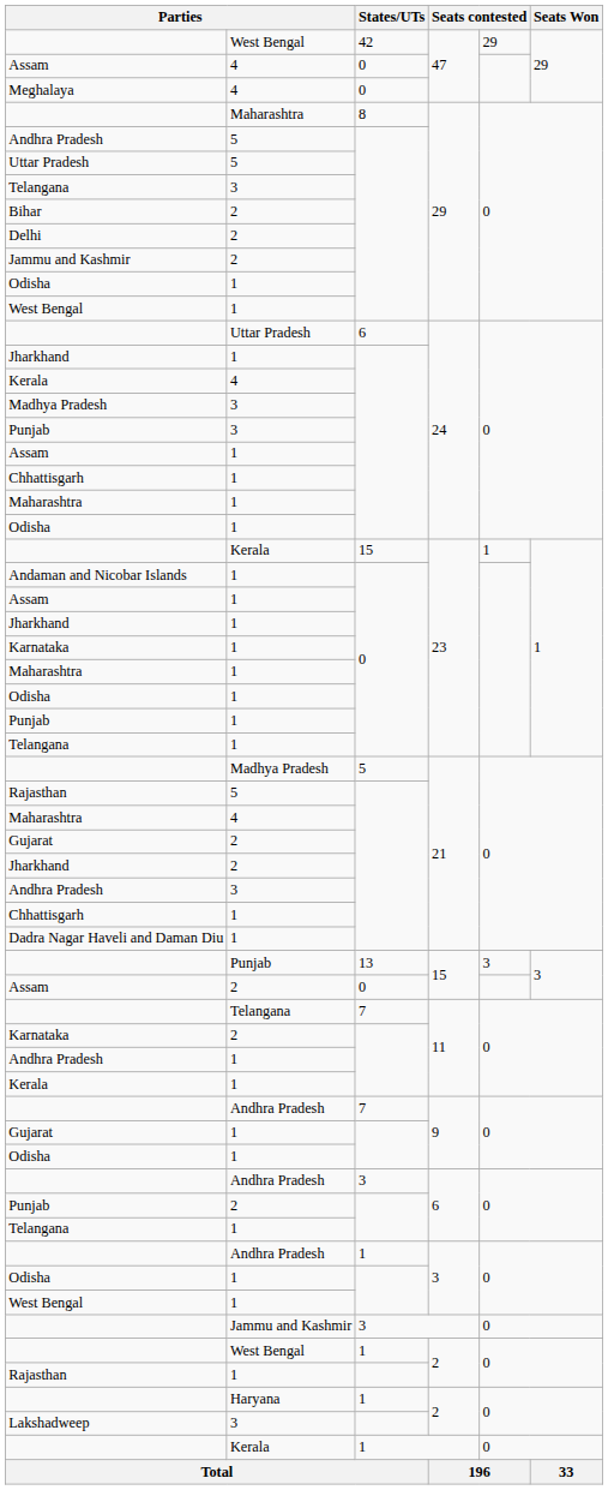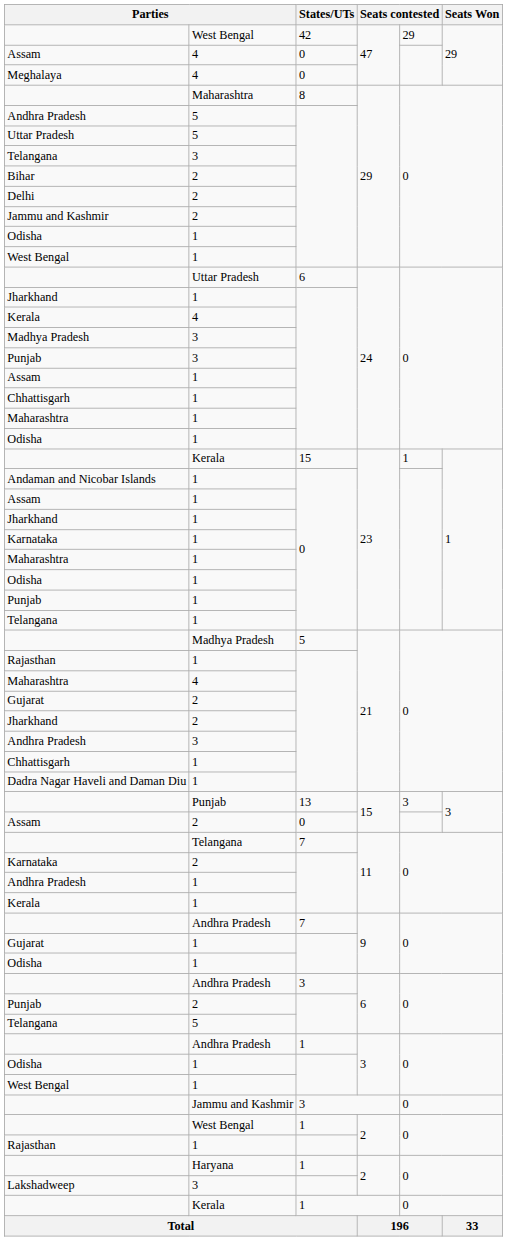 <table class="wikitable sortable sticky-header defaultcenter" style="font-size: 90%">
 <tr>
 <th colspan="2"><strong>Parties</strong></th>
 <th>States/UTs</th>
 <th colspan="2">Seats contested</th>
 <th colspan="2">Seats Won</th>
 </tr>
 <tr>
 <td></td>
 <td>West Bengal</td>
 <td>42</td>
 <td rowspan="3">47</td>
 <td>29</td>
 <td rowspan="3">29</td>
 </tr>
 <tr>
 <td>Assam</td>
 <td>4</td>
 <td>0</td>
 </tr>
 <tr>
 <td>Meghalaya</td>
 <td>4</td>
 <td>0</td>
 </tr>
 <tr>
 <td></td>
 <td>Maharashtra</td>
 <td>8</td>
 <td rowspan="9">29</td>
 <td rowspan="9" colspan="2">0</td>
 </tr>
 <tr>
 <td>Andhra Pradesh</td>
 <td>5</td>
 </tr>
 <tr>
 <td>Uttar Pradesh</td>
 <td>5</td>
 </tr>
 <tr>
 <td>Telangana</td>
 <td>3</td>
 </tr>
 <tr>
 <td>Bihar</td>
 <td>2</td>
 </tr>
 <tr>
 <td>Delhi</td>
 <td>2</td>
 </tr>
 <tr>
 <td>Jammu and Kashmir</td>
 <td>2</td>
 </tr>
 <tr>
 <td>Odisha</td>
 <td>1</td>
 </tr>
 <tr>
 <td>West Bengal</td>
 <td>1</td>
 </tr>
 <tr>
 <td></td>
 <td>Uttar Pradesh</td>
 <td>6</td>
 <td rowspan="9">24</td>
 <td rowspan="9" colspan="2">0</td>
 </tr>
 <tr>
 <td>Jharkhand</td>
 <td>1</td>
 </tr>
 <tr>
 <td>Kerala</td>
 <td>4</td>
 </tr>
 <tr>
 <td>Madhya Pradesh</td>
 <td>3</td>
 </tr>
 <tr>
 <td>Punjab</td>
 <td>3</td>
 </tr>
 <tr>
 <td>Assam</td>
 <td>1</td>
 </tr>
 <tr>
 <td>Chhattisgarh</td>
 <td>1</td>
 </tr>
 <tr>
 <td>Maharashtra</td>
 <td>1</td>
 </tr>
 <tr>
 <td>Odisha</td>
 <td>1</td>
 </tr>
 <tr>
 <td></td>
 <td>Kerala</td>
 <td>15</td>
 <td rowspan="9">23</td>
 <td>1</td>
 <td rowspan="9">1</td>
 </tr>
 <tr>
 <td>Andaman and Nicobar Islands</td>
 <td>1</td>
 <td rowspan="8">0</td>
 </tr>
 <tr>
 <td>Assam</td>
 <td>1</td>
 </tr>
 <tr>
 <td>Jharkhand</td>
 <td>1</td>
 </tr>
 <tr>
 <td>Karnataka</td>
 <td>1</td>
 </tr>
 <tr>
 <td>Maharashtra</td>
 <td>1</td>
 </tr>
 <tr>
 <td>Odisha</td>
 <td>1</td>
 </tr>
 <tr>
 <td>Punjab</td>
 <td>1</td>
 </tr>
 <tr>
 <td>Telangana</td>
 <td>1</td>
 </tr>
 <tr>
 <td></td>
 <td>Madhya Pradesh</td>
 <td>5</td>
 <td rowspan="8">21</td>
 <td rowspan="8" colspan="2">0</td>
 </tr>
 <tr>
 <td>Rajasthan</td>
-<td>5</td>
+<td>1</td>
 </tr>
 <tr>
 <td>Maharashtra</td>
 <td>4</td>
 </tr>
 <tr>
 <td>Gujarat</td>
 <td>2</td>
 </tr>
 <tr>
 <td>Jharkhand</td>
 <td>2</td>
 </tr>
 <tr>
 <td>Andhra Pradesh</td>
 <td>3</td>
 </tr>
 <tr>
 <td>Chhattisgarh</td>
 <td>1</td>
 </tr>
 <tr>
 <td>Dadra Nagar Haveli and Daman Diu</td>
 <td>1</td>
 </tr>
 <tr>
 <td></td>
 <td>Punjab</td>
 <td>13</td>
 <td rowspan="2">15</td>
 <td>3</td>
 <td rowspan="2">3</td>
 </tr>
 <tr>
 <td>Assam</td>
 <td>2</td>
 <td>0</td>
 </tr>
 <tr>
 <td></td>
 <td>Telangana</td>
 <td>7</td>
 <td rowspan="4">11</td>
 <td rowspan="4" colspan="2">0</td>
 </tr>
 <tr>
 <td>Karnataka</td>
 <td>2</td>
 </tr>
 <tr>
 <td>Andhra Pradesh</td>
 <td>1</td>
 </tr>
 <tr>
 <td>Kerala</td>
 <td>1</td>
 </tr>
 <tr>
 <td></td>
 <td>Andhra Pradesh</td>
 <td>7</td>
 <td rowspan="3">9</td>
 <td rowspan="3" colspan="2">0</td>
 </tr>
 <tr>
 <td>Gujarat</td>
 <td>1</td>
 </tr>
 <tr>
 <td>Odisha</td>
 <td>1</td>
 </tr>
 <tr>
 <td></td>
 <td>Andhra Pradesh</td>
 <td>3</td>
 <td rowspan="3">6</td>
 <td rowspan="3" colspan="2">0</td>
 </tr>
 <tr>
 <td>Punjab</td>
 <td>2</td>
 </tr>
 <tr>
 <td>Telangana</td>
-<td>1</td>
+<td>5</td>
 </tr>
 <tr>
 <td></td>
 <td>Andhra Pradesh</td>
 <td>1</td>
 <td rowspan="3">3</td>
 <td rowspan="3" colspan="2">0</td>
 </tr>
 <tr>
 <td>Odisha</td>
 <td>1</td>
 </tr>
 <tr>
 <td>West Bengal</td>
 <td>1</td>
 </tr>
 <tr>
 <td></td>
 <td>Jammu and Kashmir</td>
 <td colspan="2">3</td>
 <td colspan="2">0</td>
 </tr>
 <tr>
 <td></td>
 <td>West Bengal</td>
 <td>1</td>
 <td rowspan="2">2</td>
 <td rowspan="2" colspan="2">0</td>
 </tr>
 <tr>
 <td>Rajasthan</td>
 <td>1</td>
 </tr>
 <tr>
 <td></td>
 <td>Haryana</td>
 <td>1</td>
 <td rowspan="2">2</td>
 <td rowspan="2" colspan="2">0</td>
 </tr>
 <tr>
 <td>Lakshadweep</td>
 <td>3</td>
 </tr>
 <tr>
 <td></td>
 <td>Kerala</td>
 <td colspan="2">1</td>
 <td colspan="2">0</td>
 </tr>
 <tr>
 <th colspan="3">Total</th>
 <th colspan="2">196</th>
 <th colspan="2">33</th>
 </tr>
 </table>
